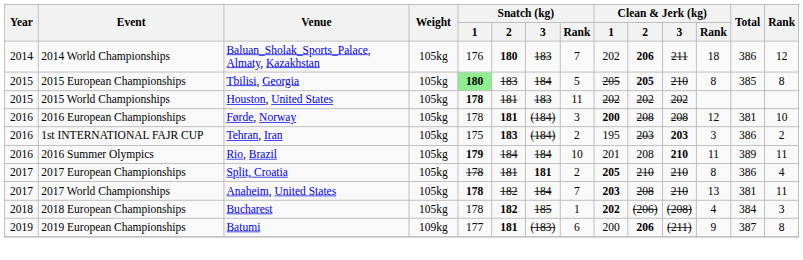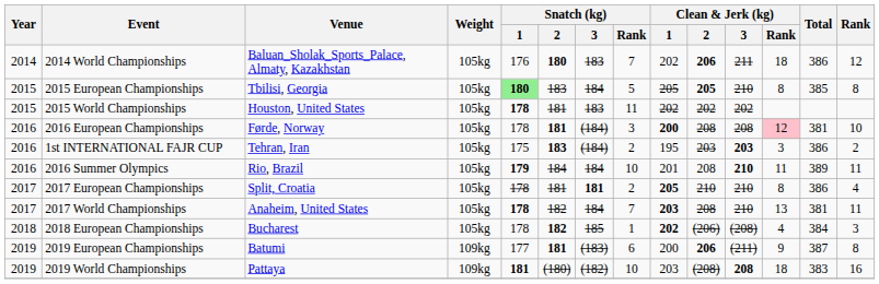 <table class="wikitable" style="text-align:center;">
 <tr>
 <th rowspan=2 width=40>Year</th>
 <th rowspan=2 width=250>Event</th>
 <th rowspan=2 width=250>Venue</th>
 <th rowspan=2 width=60>Weight</th>
 <th colspan=4>Snatch (kg)</th>
 <th colspan=4>Clean & Jerk (kg)</th>
 <th rowspan=2 width=40>Total</th>
 <th rowspan=2 width=40>Rank</th>
 </tr>
 <tr>
 <th width=40>1</th>
 <th width=40>2</th>
 <th width=40>3</th>
 <th width=40>Rank</th>
 <th width=40>1</th>
 <th width=40>2</th>
 <th width=40>3</th>
 <th width=40>Rank</th>
 </tr>
 <tr>
 <td>2014</td>
 <td align=left>2014 World Championships</td>
 <td align="left"> <a href='#'>Baluan_Sholak_Sports_Palace</a>, <a href='#'>Almaty</a>, <a href='#'>Kazakhstan</a></td>
 <td>105kg</td>
 <td>176</td>
 <td><strong>180</strong></td>
 <td><s>183 </s></td>
 <td>7</td>
 <td>202</td>
 <td><strong>206</strong></td>
 <td><s>211 </s></td>
 <td>18</td>
 <td>386</td>
 <td>12</td>
 </tr>
 <tr>
 <td>2015</td>
 <td align=left>2015 European Championships</td>
 <td align="left"> <a href='#'>Tbilisi</a>, <a href='#'>Georgia</a></td>
 <td>105kg</td>
 <td style="background: lightgreen;"><strong>180</strong></td>
 <td><s>183 </s></td>
 <td><s>184 </s></td>
 <td>5</td>
 <td><s>205 </s></td>
 <td><strong>205</strong></td>
 <td><s>210 </s></td>
 <td>8</td>
 <td>385</td>
 <td>8</td>
 </tr>
 <tr>
 <td>2015</td>
 <td align=left>2015 World Championships</td>
 <td align="left"> <a href='#'>Houston</a>, <a href='#'>United States</a></td>
 <td>105kg</td>
 <td><strong>178</strong></td>
 <td><s>181 </s></td>
 <td><s>183 </s></td>
 <td>11</td>
 <td><s>202</s></td>
 <td><s>202 </s></td>
 <td><s>202 </s></td>
 <td></td>
 <td></td>
 <td></td>
 </tr>
 <tr>
 <td>2016</td>
 <td align=left>2016 European Championships</td>
 <td align="left"> <a href='#'>Førde</a>, <a href='#'>Norway</a></td>
 <td>105kg</td>
 <td>178</td>
 <td><strong>181</strong></td>
 <td><s>(184)</s></td>
 <td>3</td>
 <td><strong>200</strong></td>
 <td><s>208 </s></td>
 <td><s>208 </s></td>
-<td>12</td>
+<td style="background: pink;">12</td>
 <td>381</td>
 <td>10</td>
 </tr>
 <tr>
 <td>2016</td>
 <td align=left>1st INTERNATIONAL FAJR CUP</td>
 <td align="left"> <a href='#'>Tehran</a>, <a href='#'>Iran</a></td>
 <td>105kg</td>
 <td>175</td>
 <td><strong>183</strong></td>
 <td><s>(184)</s></td>
 <td>2</td>
 <td>195</td>
 <td><s>203 </s></td>
 <td><strong>203</strong></td>
 <td>3</td>
 <td>386</td>
 <td>2</td>
 </tr>
 <tr>
 <td>2016</td>
 <td align=left>2016 Summer Olympics</td>
 <td align="left"> <a href='#'>Rio</a>, <a href='#'>Brazil</a></td>
 <td>105kg</td>
 <td><strong>179</strong></td>
 <td><s>184 </s></td>
 <td><s>184 </s></td>
 <td>10</td>
 <td>201</td>
 <td>208</td>
 <td><strong>210</strong></td>
 <td>11</td>
 <td>389</td>
 <td>11</td>
 </tr>
 <tr>
 <td>2017</td>
 <td align=left>2017 European Championships</td>
 <td align="left"> <a href='#'>Split, Croatia</a></td>
 <td>105kg</td>
 <td><s>178 </s></td>
 <td><s>181 </s></td>
 <td><strong>181</strong></td>
 <td>2</td>
 <td><strong>205</strong></td>
 <td><s>210 </s></td>
 <td><s>210 </s></td>
 <td>8</td>
 <td>386</td>
 <td>4</td>
 </tr>
 <tr>
 <td>2017</td>
 <td align=left>2017 World Championships</td>
 <td align="left"> <a href='#'>Anaheim</a>, <a href='#'>United States</a></td>
 <td>105kg</td>
 <td><strong>178</strong></td>
 <td><s>182 </s></td>
 <td><s>184 </s></td>
 <td>7</td>
 <td><strong>203</strong></td>
 <td><s>208 </s></td>
 <td><s>210 </s></td>
 <td>13</td>
 <td>381</td>
 <td>11</td>
 </tr>
 <tr>
 <td>2018</td>
 <td align=left>2018 European Championships</td>
 <td align="left"> <a href='#'>Bucharest</a></td>
 <td>105kg</td>
 <td>178</td>
 <td><strong>182</strong></td>
 <td><s>185 </s></td>
 <td>1</td>
 <td><strong>202</strong></td>
 <td><s>(206)</s></td>
 <td><s>(208)</s></td>
 <td>4</td>
 <td>384</td>
 <td>3</td>
 </tr>
 <tr>
 <td>2019</td>
 <td align=left>2019 European Championships</td>
 <td align="left"> <a href='#'>Batumi</a></td>
 <td>109kg</td>
 <td>177</td>
 <td><strong>181</strong></td>
 <td><s>(183)</s></td>
 <td>6</td>
 <td>200</td>
 <td><strong>206</strong></td>
 <td><s>(211)</s></td>
 <td>9</td>
 <td>387</td>
 <td>8</td>
 </tr>
 <tr>
+<td>2019</td>
+<td align=left>2019 World Championships</td>
+<td align="left"> <a href='#'>Pattaya</a></td>
+<td>109kg</td>
+<td><strong>181</strong></td>
+<td><s>(180)</s></td>
+<td><s>(182)</s></td>
+<td>10</td>
+<td>203</td>
+<td><s>(208)</s></td>
+<td><strong>208</strong></td>
+<td>18</td>
+<td>383</td>
+<td>16</td>
+</tr>
+<tr>
 </tr>
 </table>
